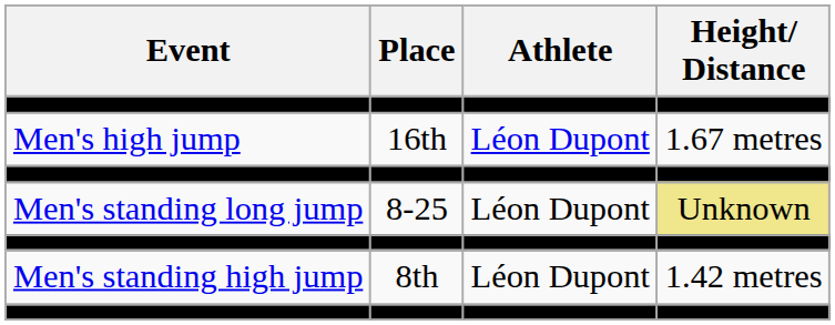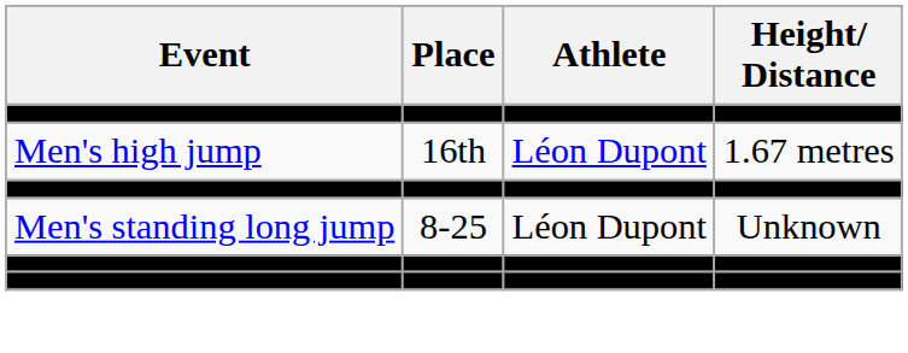 <table class=wikitable>
 <tr>
 <th>Event</th>
 <th>Place</th>
 <th>Athlete</th>
 <th>Height/<br>Distance</th>
 </tr>
 <tr bgcolor=black>
 <td></td>
 <td></td>
 <td></td>
 <td></td>
 </tr>
 <tr align=center>
 <td align=left><a href='#'>Men's high jump</a></td>
 <td>16th</td>
 <td align=left><a href='#'>Léon Dupont</a></td>
 <td>1.67 metres</td>
 </tr>
 <tr bgcolor=black>
 <td></td>
 <td></td>
 <td></td>
 <td></td>
 </tr>
 <tr align=center>
 <td align=left><a href='#'>Men's standing long jump</a></td>
 <td>8-25</td>
 <td align=left>Léon Dupont</td>
-<td style="background: khaki;">Unknown</td>
+<td>Unknown</td>
 </tr>
 <tr bgcolor=black>
 <td></td>
 <td></td>
 <td></td>
 <td></td>
-</tr>
-<tr align=center>
-<td align=left><a href='#'>Men's standing high jump</a></td>
-<td>8th</td>
-<td align=left>Léon Dupont</td>
-<td>1.42 metres</td>
 </tr>
 <tr bgcolor=black>
 <td></td>
 <td></td>
 <td></td>
 <td></td>
 </tr>
 </table>
